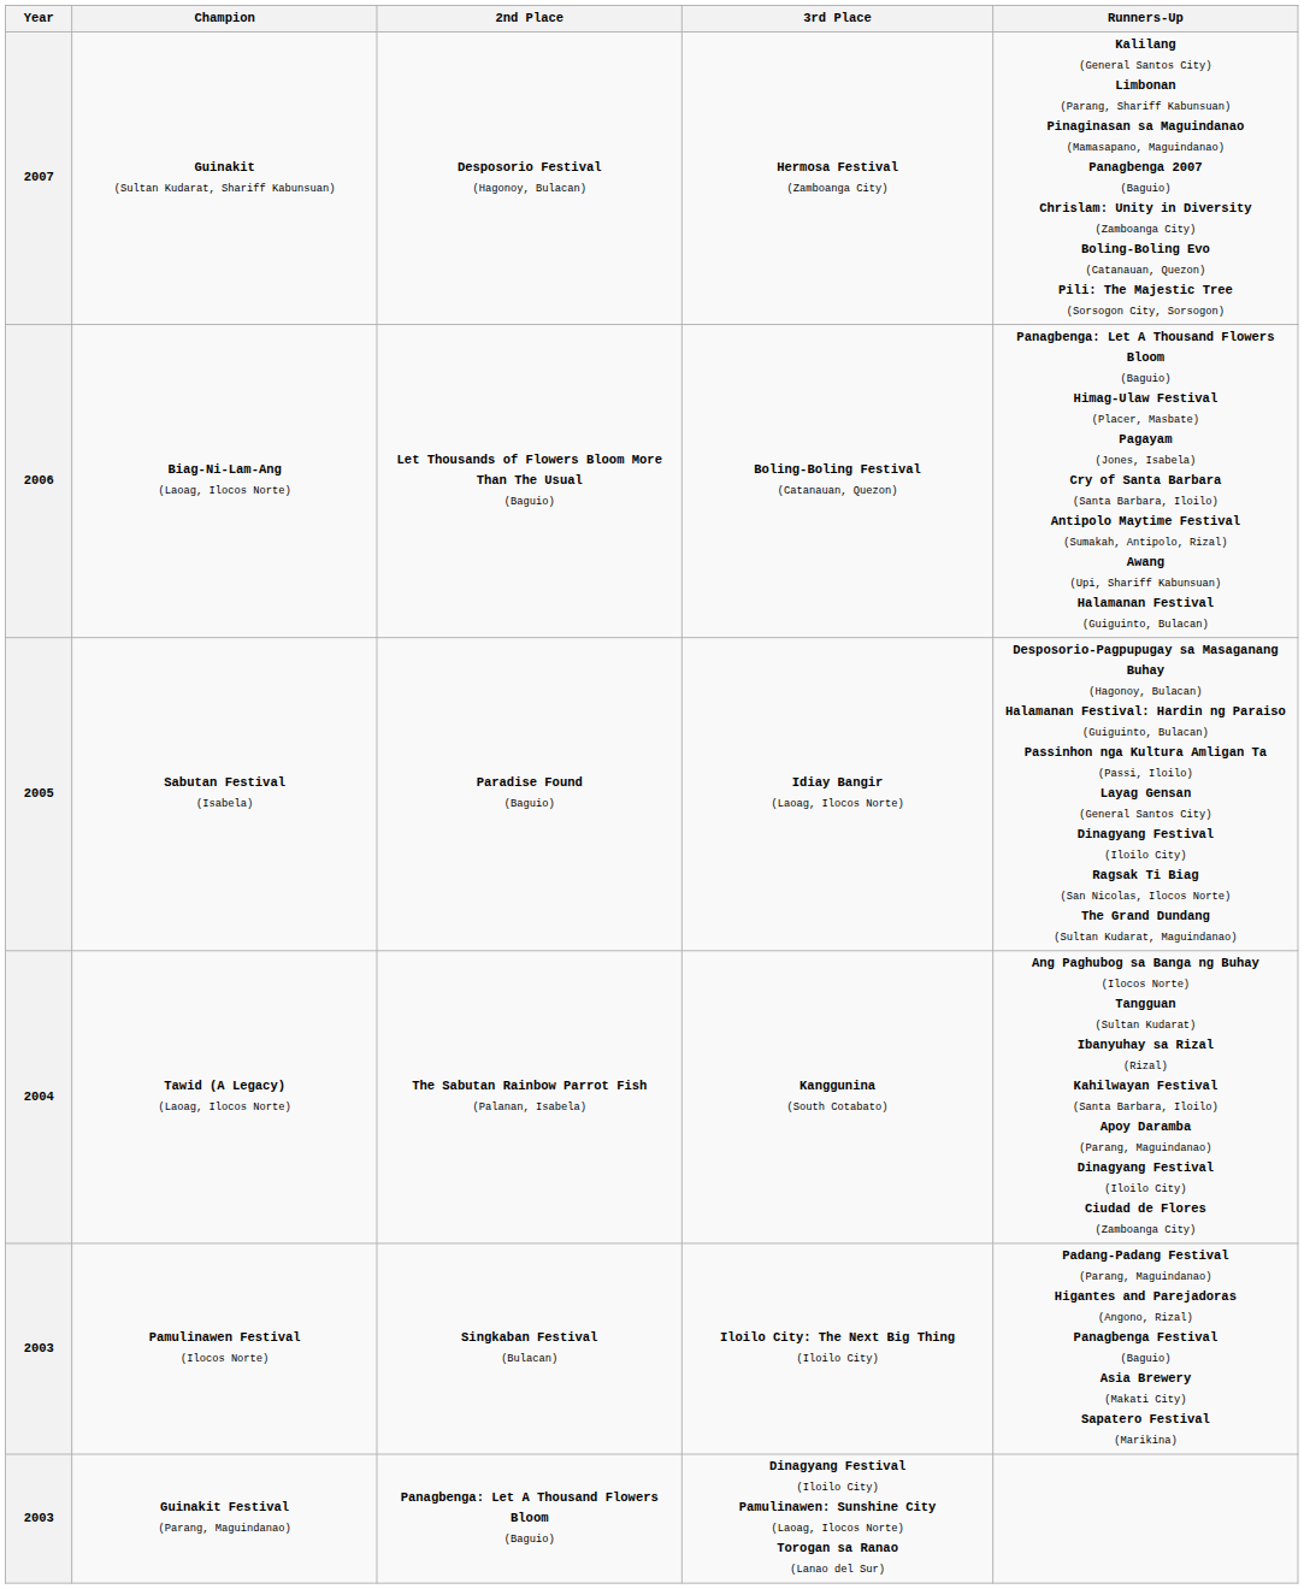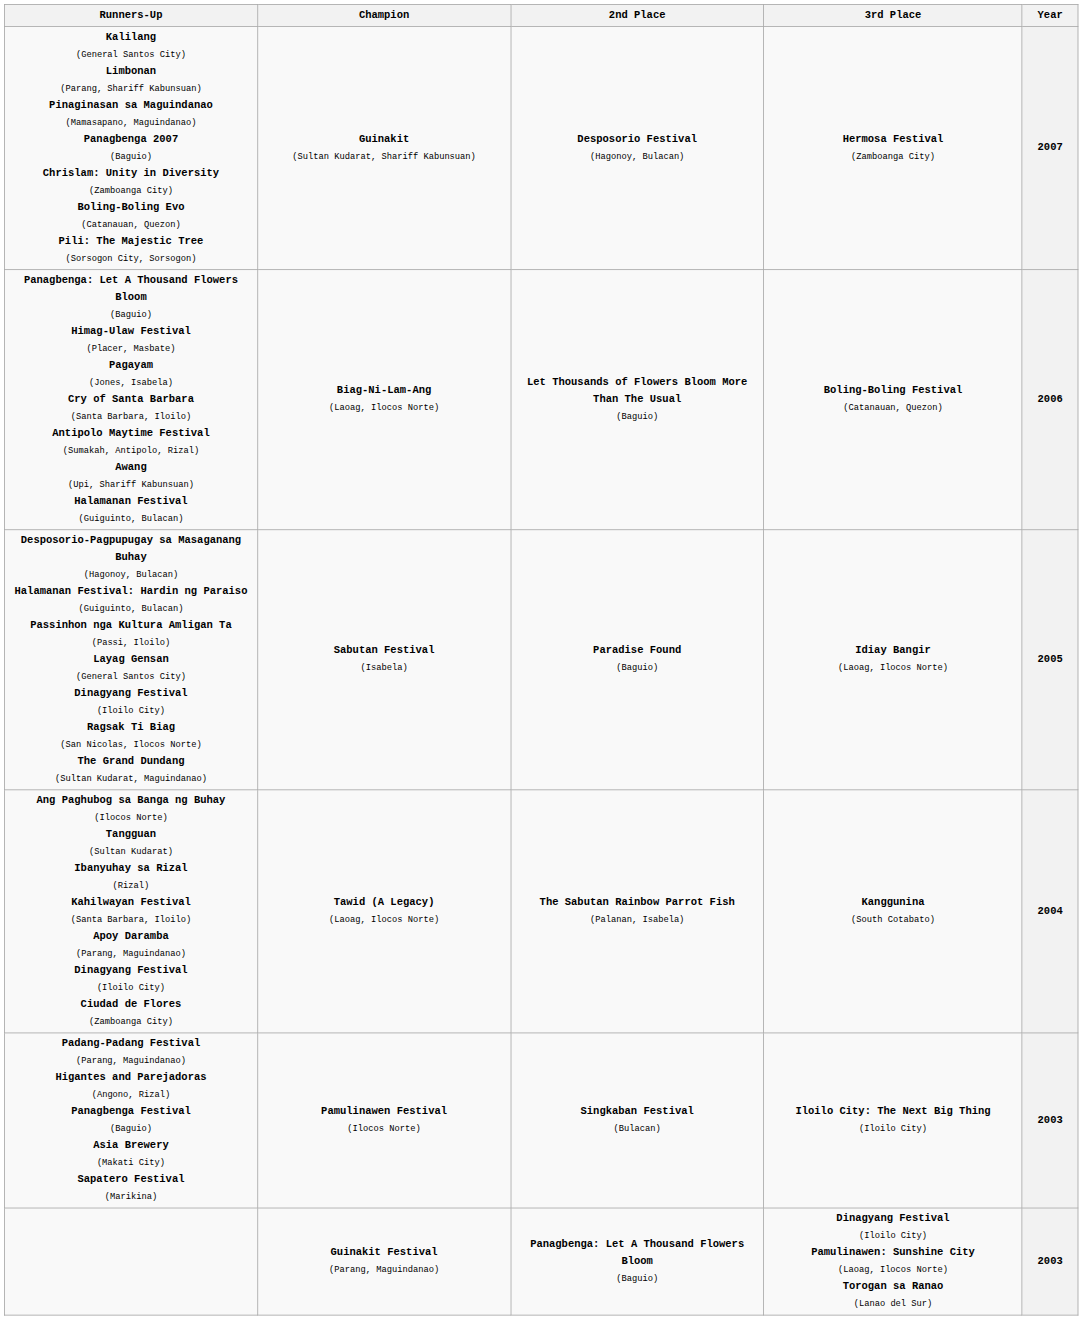 <table class="wikitable" style="text-align:center; line-height:20px; width:100%; font-size: 95%;">
 <tr>
-<th style="width:01%;">Year</th>
+<th style="width:07%;">Runners-Up</th>
 <th style="width:07%;">Champion</th>
 <th style="width:07%;">2nd Place</th>
 <th style="width:07%;">3rd Place</th>
-<th style="width:07%;">Runners-Up</th>
+<th style="width:01%;">Year</th>
 </tr>
 <tr>
-<th>2007</th>
+<td><strong>Kalilang</strong><br><small>(General Santos City)</small><br><strong>Limbonan</strong><br><small>(Parang, Shariff Kabunsuan)</small><br><strong>Pinaginasan sa Maguindanao</strong><br><small>(Mamasapano, Maguindanao)</small><br><strong>Panagbenga 2007</strong><br><small>(Baguio)</small><br><strong>Chrislam: Unity in Diversity</strong><br><small>(Zamboanga City)</small><br><strong>Boling-Boling Evo</strong><br><small>(Catanauan, Quezon)</small><br><strong>Pili: The Majestic Tree</strong><br><small>(Sorsogon City, Sorsogon)</small></td>
 <td><strong>Guinakit</strong><br><small>(Sultan Kudarat, Shariff Kabunsuan)</small></td>
 <td><strong>Desposorio Festival</strong><br><small>(Hagonoy, Bulacan)</small></td>
 <td><strong>Hermosa Festival</strong><br><small>(Zamboanga City)</small></td>
-<td><strong>Kalilang</strong><br><small>(General Santos City)</small><br><strong>Limbonan</strong><br><small>(Parang, Shariff Kabunsuan)</small><br><strong>Pinaginasan sa Maguindanao</strong><br><small>(Mamasapano, Maguindanao)</small><br><strong>Panagbenga 2007</strong><br><small>(Baguio)</small><br><strong>Chrislam: Unity in Diversity</strong><br><small>(Zamboanga City)</small><br><strong>Boling-Boling Evo</strong><br><small>(Catanauan, Quezon)</small><br><strong>Pili: The Majestic Tree</strong><br><small>(Sorsogon City, Sorsogon)</small></td>
+<th>2007</th>
 </tr>
 <tr>
-<th>2006</th>
+<td><strong>Panagbenga: Let A Thousand Flowers Bloom</strong><br><small>(Baguio)</small><br><strong>Himag-Ulaw Festival</strong><br><small>(Placer, Masbate)</small><br><strong>Pagayam</strong><br><small>(Jones, Isabela)</small><br><strong>Cry of Santa Barbara</strong><br><small>(Santa Barbara, Iloilo)</small><br><strong>Antipolo Maytime Festival</strong><br><small>(Sumakah, Antipolo, Rizal)</small><br><strong>Awang</strong><br><small>(Upi, Shariff Kabunsuan)</small><br><strong>Halamanan Festival</strong><br><small>(Guiguinto, Bulacan)</small></td>
 <td><strong>Biag-Ni-Lam-Ang</strong><br><small>(Laoag, Ilocos Norte)</small></td>
 <td><strong>Let Thousands of Flowers Bloom More Than The Usual</strong><br><small>(Baguio)</small></td>
 <td><strong>Boling-Boling Festival</strong><br><small>(Catanauan, Quezon)</small></td>
-<td><strong>Panagbenga: Let A Thousand Flowers Bloom</strong><br><small>(Baguio)</small><br><strong>Himag-Ulaw Festival</strong><br><small>(Placer, Masbate)</small><br><strong>Pagayam</strong><br><small>(Jones, Isabela)</small><br><strong>Cry of Santa Barbara</strong><br><small>(Santa Barbara, Iloilo)</small><br><strong>Antipolo Maytime Festival</strong><br><small>(Sumakah, Antipolo, Rizal)</small><br><strong>Awang</strong><br><small>(Upi, Shariff Kabunsuan)</small><br><strong>Halamanan Festival</strong><br><small>(Guiguinto, Bulacan)</small></td>
+<th>2006</th>
 </tr>
 <tr>
-<th>2005</th>
+<td><strong>Desposorio-Pagpupugay sa Masaganang Buhay</strong><br><small>(Hagonoy, Bulacan)</small><br><strong>Halamanan Festival: Hardin ng Paraiso</strong><br><small>(Guiguinto, Bulacan)</small><br><strong>Passinhon nga Kultura Amligan Ta</strong><br><small>(Passi, Iloilo)</small><br><strong>Layag Gensan</strong><br><small>(General Santos City)</small><br><strong>Dinagyang Festival</strong><br><small>(Iloilo City)</small><br><strong>Ragsak Ti Biag</strong><br><small>(San Nicolas, Ilocos Norte)</small><br><strong>The Grand Dundang</strong><br><small>(Sultan Kudarat, Maguindanao)</small></td>
 <td><strong>Sabutan Festival</strong><br><small>(Isabela)</small></td>
 <td><strong>Paradise Found</strong><br><small>(Baguio)</small></td>
 <td><strong>Idiay Bangir</strong><br><small>(Laoag, Ilocos Norte)</small></td>
-<td><strong>Desposorio-Pagpupugay sa Masaganang Buhay</strong><br><small>(Hagonoy, Bulacan)</small><br><strong>Halamanan Festival: Hardin ng Paraiso</strong><br><small>(Guiguinto, Bulacan)</small><br><strong>Passinhon nga Kultura Amligan Ta</strong><br><small>(Passi, Iloilo)</small><br><strong>Layag Gensan</strong><br><small>(General Santos City)</small><br><strong>Dinagyang Festival</strong><br><small>(Iloilo City)</small><br><strong>Ragsak Ti Biag</strong><br><small>(San Nicolas, Ilocos Norte)</small><br><strong>The Grand Dundang</strong><br><small>(Sultan Kudarat, Maguindanao)</small></td>
+<th>2005</th>
 </tr>
 <tr>
-<th>2004</th>
+<td><strong>Ang Paghubog sa Banga ng Buhay</strong><br><small>(Ilocos Norte)</small><br><strong>Tangguan</strong><br><small>(Sultan Kudarat)</small><br><strong>Ibanyuhay sa Rizal</strong><br><small>(Rizal)</small><br><strong>Kahilwayan Festival</strong><br><small>(Santa Barbara, Iloilo)</small><br><strong>Apoy Daramba</strong><br><small>(Parang, Maguindanao)</small><br><strong>Dinagyang Festival</strong><br><small>(Iloilo City)</small><br><strong>Ciudad de Flores</strong><br><small>(Zamboanga City)</small></td>
 <td><strong>Tawid (A Legacy)</strong><br><small>(Laoag, Ilocos Norte)</small></td>
 <td><strong> The Sabutan Rainbow Parrot Fish</strong><br><small>(Palanan, Isabela)</small></td>
 <td><strong>Kanggunina</strong><br><small>(South Cotabato)</small></td>
-<td><strong>Ang Paghubog sa Banga ng Buhay</strong><br><small>(Ilocos Norte)</small><br><strong>Tangguan</strong><br><small>(Sultan Kudarat)</small><br><strong>Ibanyuhay sa Rizal</strong><br><small>(Rizal)</small><br><strong>Kahilwayan Festival</strong><br><small>(Santa Barbara, Iloilo)</small><br><strong>Apoy Daramba</strong><br><small>(Parang, Maguindanao)</small><br><strong>Dinagyang Festival</strong><br><small>(Iloilo City)</small><br><strong>Ciudad de Flores</strong><br><small>(Zamboanga City)</small></td>
+<th>2004</th>
 </tr>
 <tr>
-<th>2003</th>
+<td><strong>Padang-Padang Festival</strong><br><small>(Parang, Maguindanao)</small><br><strong>Higantes and Parejadoras</strong><br><small>(Angono, Rizal)</small><br><strong>Panagbenga Festival</strong><br><small>(Baguio)</small><br><strong>Asia Brewery</strong><br><small>(Makati City)</small><br><strong>Sapatero Festival</strong><br><small>(Marikina)</small></td>
 <td><strong>Pamulinawen Festival</strong><br><small>(Ilocos Norte)</small></td>
 <td><strong>Singkaban Festival</strong><br><small>(Bulacan)</small></td>
 <td><strong>Iloilo City: The Next Big Thing</strong><br><small>(Iloilo City)</small></td>
-<td><strong>Padang-Padang Festival</strong><br><small>(Parang, Maguindanao)</small><br><strong>Higantes and Parejadoras</strong><br><small>(Angono, Rizal)</small><br><strong>Panagbenga Festival</strong><br><small>(Baguio)</small><br><strong>Asia Brewery</strong><br><small>(Makati City)</small><br><strong>Sapatero Festival</strong><br><small>(Marikina)</small></td>
+<th>2003</th>
 </tr>
 <tr>
-<th>2003</th>
+<td></td>
 <td><strong>Guinakit Festival</strong><br><small>(Parang, Maguindanao)</small></td>
 <td><strong>Panagbenga: Let A Thousand Flowers Bloom</strong><br><small>(Baguio)</small></td>
 <td><strong>Dinagyang Festival</strong><br><small>(Iloilo City)</small><br><strong>Pamulinawen: Sunshine City</strong><br><small>(Laoag, Ilocos Norte)</small><br><strong>Torogan sa Ranao</strong><br><small>(Lanao del Sur)</small></td>
-<td></td>
+<th>2003</th>
 </tr>
 </table>
